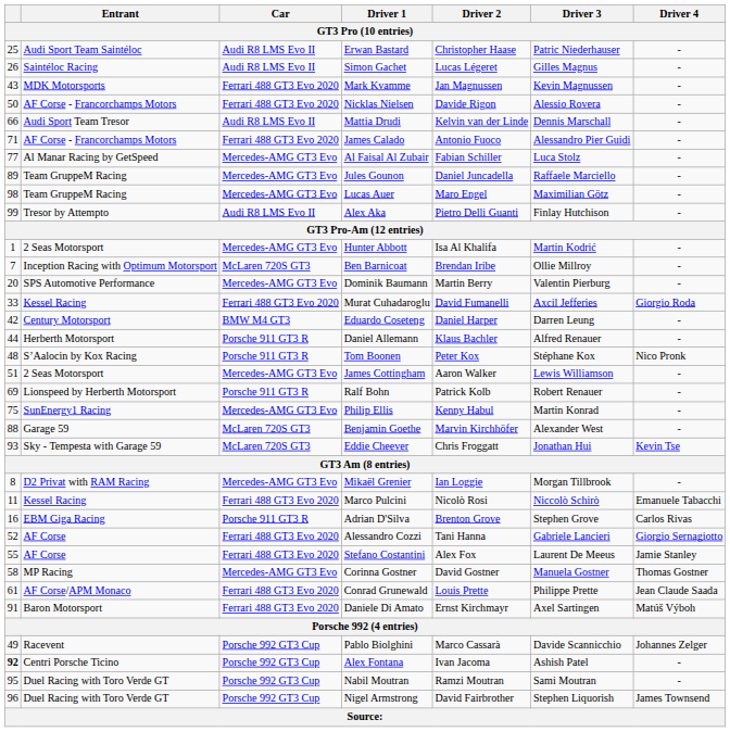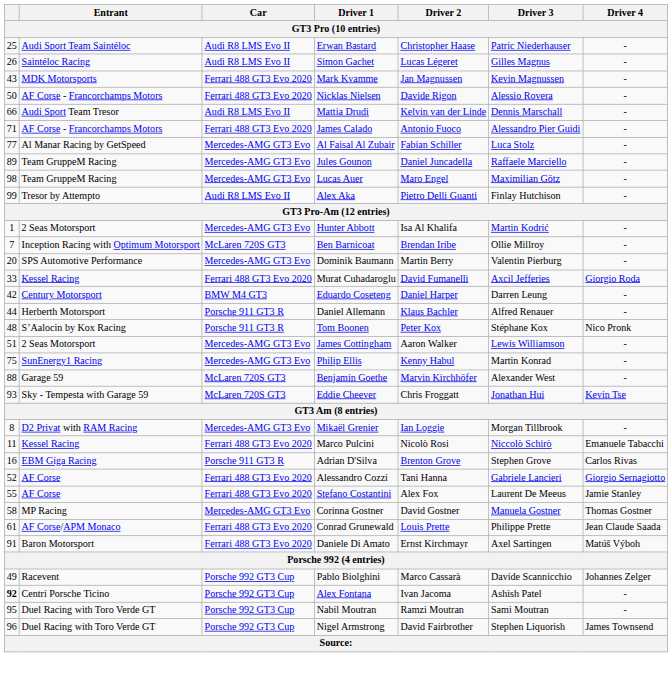 <table class="wikitable" style="font-size: 85%;">
 <tr>
 <th></th>
 <th>Entrant</th>
 <th>Car</th>
 <th>Driver 1</th>
 <th>Driver 2</th>
 <th>Driver 3</th>
 <th>Driver 4</th>
 </tr>
 <tr>
 <th colspan="7">GT3 Pro (10 entries)</th>
 </tr>
 <tr>
 <td align="center">25</td>
 <td> <a href='#'>Audi Sport Team Saintéloc</a></td>
 <td><a href='#'>Audi R8 LMS Evo II</a></td>
 <td> <a href='#'>Erwan Bastard</a></td>
 <td> <a href='#'>Christopher Haase</a></td>
 <td> <a href='#'>Patric Niederhauser</a></td>
 <td align="center">-</td>
 </tr>
 <tr>
 <td align="center">26</td>
 <td> <a href='#'>Saintéloc Racing</a></td>
 <td><a href='#'>Audi R8 LMS Evo II</a></td>
 <td> <a href='#'>Simon Gachet</a></td>
 <td> <a href='#'>Lucas Légeret</a></td>
 <td> <a href='#'>Gilles Magnus</a></td>
 <td align="center">-</td>
 </tr>
 <tr>
 <td align="center">43</td>
 <td> <a href='#'>MDK Motorsports</a></td>
 <td><a href='#'>Ferrari 488 GT3 Evo 2020</a></td>
 <td> <a href='#'>Mark Kvamme</a></td>
 <td> <a href='#'>Jan Magnussen</a></td>
 <td> <a href='#'>Kevin Magnussen</a></td>
 <td align="center">-</td>
 </tr>
 <tr>
 <td align="center">50</td>
 <td> <a href='#'>AF Corse</a> - <a href='#'>Francorchamps Motors</a></td>
 <td><a href='#'>Ferrari 488 GT3 Evo 2020</a></td>
 <td> <a href='#'>Nicklas Nielsen</a></td>
 <td> <a href='#'>Davide Rigon</a></td>
 <td> <a href='#'>Alessio Rovera</a></td>
 <td align="center">-</td>
 </tr>
 <tr>
 <td align="center">66</td>
 <td> <a href='#'>Audi Sport</a> Team Tresor</td>
 <td><a href='#'>Audi R8 LMS Evo II</a></td>
 <td> <a href='#'>Mattia Drudi</a></td>
 <td> <a href='#'>Kelvin van der Linde</a></td>
 <td> <a href='#'>Dennis Marschall</a></td>
 <td align="center">-</td>
 </tr>
 <tr>
 <td align="center">71</td>
 <td> <a href='#'>AF Corse</a> - <a href='#'>Francorchamps Motors</a></td>
 <td><a href='#'>Ferrari 488 GT3 Evo 2020</a></td>
 <td> <a href='#'>James Calado</a></td>
 <td> <a href='#'>Antonio Fuoco</a></td>
 <td> <a href='#'>Alessandro Pier Guidi</a></td>
 <td align="center">-</td>
 </tr>
 <tr>
 <td align="center">77</td>
 <td> Al Manar Racing by GetSpeed</td>
 <td><a href='#'>Mercedes-AMG GT3 Evo</a></td>
 <td> <a href='#'>Al Faisal Al Zubair</a></td>
 <td> <a href='#'>Fabian Schiller</a></td>
 <td> <a href='#'>Luca Stolz</a></td>
 <td align="center">-</td>
 </tr>
 <tr>
 <td align="center">89</td>
 <td> Team GruppeM Racing</td>
 <td><a href='#'>Mercedes-AMG GT3 Evo</a></td>
 <td> <a href='#'>Jules Gounon</a></td>
 <td> <a href='#'>Daniel Juncadella</a></td>
 <td> <a href='#'>Raffaele Marciello</a></td>
 <td align="center">-</td>
 </tr>
 <tr>
 <td align="center">98</td>
 <td> Team GruppeM Racing</td>
 <td><a href='#'>Mercedes-AMG GT3 Evo</a></td>
 <td> <a href='#'>Lucas Auer</a></td>
 <td> <a href='#'>Maro Engel</a></td>
 <td> <a href='#'>Maximilian Götz</a></td>
 <td align="center">-</td>
 </tr>
 <tr>
 <td align="center">99</td>
 <td> Tresor by Attempto</td>
 <td><a href='#'>Audi R8 LMS Evo II</a></td>
 <td> <a href='#'>Alex Aka</a></td>
 <td> <a href='#'>Pietro Delli Guanti</a></td>
 <td> Finlay Hutchison</td>
 <td align="center">-</td>
 </tr>
 <tr>
 <th colspan="7">GT3 Pro-Am (12 entries)</th>
 </tr>
 <tr>
 <td align="center">1</td>
 <td> 2 Seas Motorsport</td>
 <td><a href='#'>Mercedes-AMG GT3 Evo</a></td>
 <td> <a href='#'>Hunter Abbott</a></td>
 <td> Isa Al Khalifa</td>
 <td> <a href='#'>Martin Kodrić</a></td>
 <td align="center">-</td>
 </tr>
 <tr>
 <td align="center">7</td>
 <td> Inception Racing with <a href='#'>Optimum Motorsport</a></td>
 <td><a href='#'>McLaren 720S GT3</a></td>
 <td> <a href='#'>Ben Barnicoat</a></td>
 <td> <a href='#'>Brendan Iribe</a></td>
 <td> Ollie Millroy</td>
 <td align="center">-</td>
 </tr>
 <tr>
 <td align="center">20</td>
 <td> SPS Automotive Performance</td>
 <td><a href='#'>Mercedes-AMG GT3 Evo</a></td>
 <td> Dominik Baumann</td>
 <td> Martin Berry</td>
 <td> Valentin Pierburg</td>
 <td align="center">-</td>
 </tr>
 <tr>
 <td align="center">33</td>
 <td> <a href='#'>Kessel Racing</a></td>
 <td><a href='#'>Ferrari 488 GT3 Evo 2020</a></td>
 <td> Murat Cuhadaroglu</td>
 <td> <a href='#'>David Fumanelli</a></td>
 <td> <a href='#'>Axcil Jefferies</a></td>
 <td> <a href='#'>Giorgio Roda</a></td>
 </tr>
 <tr>
 <td align="center">42</td>
 <td> <a href='#'>Century Motorsport</a></td>
 <td><a href='#'>BMW M4 GT3</a></td>
 <td> <a href='#'>Eduardo Coseteng</a></td>
 <td> <a href='#'>Daniel Harper</a></td>
 <td> Darren Leung</td>
 <td align="center">-</td>
 </tr>
 <tr>
 <td align="center">44</td>
 <td> Herberth Motorsport</td>
 <td><a href='#'>Porsche 911 GT3 R</a></td>
 <td> Daniel Allemann</td>
 <td> <a href='#'>Klaus Bachler</a></td>
 <td> Alfred Renauer</td>
 <td align="center">-</td>
 </tr>
 <tr>
 <td align="center">48</td>
 <td> S’Aalocin by Kox Racing</td>
 <td><a href='#'>Porsche 911 GT3 R</a></td>
 <td> <a href='#'>Tom Boonen</a></td>
 <td> <a href='#'>Peter Kox</a></td>
 <td> Stéphane Kox</td>
 <td> Nico Pronk</td>
 </tr>
 <tr>
 <td align="center">51</td>
 <td> 2 Seas Motorsport</td>
 <td><a href='#'>Mercedes-AMG GT3 Evo</a></td>
 <td> <a href='#'>James Cottingham</a></td>
 <td> Aaron Walker</td>
 <td> <a href='#'>Lewis Williamson</a></td>
 <td align="center">-</td>
 </tr>
 <tr>
-<td align="center">69</td>
-<td> Lionspeed by Herberth Motorsport</td>
-<td><a href='#'>Porsche 911 GT3 R</a></td>
-<td> Ralf Bohn</td>
-<td> Patrick Kolb</td>
-<td> Robert Renauer</td>
-<td align="center">-</td>
-</tr>
-<tr>
 <td align="center">75</td>
 <td> <a href='#'>SunEnergy1 Racing</a></td>
 <td><a href='#'>Mercedes-AMG GT3 Evo</a></td>
 <td> <a href='#'>Philip Ellis</a></td>
 <td> <a href='#'>Kenny Habul</a></td>
 <td> Martin Konrad</td>
 <td align="center">-</td>
 </tr>
 <tr>
 <td align="center">88</td>
 <td> Garage 59</td>
 <td><a href='#'>McLaren 720S GT3</a></td>
 <td> <a href='#'>Benjamin Goethe</a></td>
 <td> <a href='#'>Marvin Kirchhöfer</a></td>
 <td> Alexander West</td>
 <td align="center">-</td>
 </tr>
 <tr>
 <td align="center">93</td>
 <td> Sky - Tempesta with Garage 59</td>
 <td><a href='#'>McLaren 720S GT3</a></td>
 <td> <a href='#'>Eddie Cheever</a></td>
 <td> Chris Froggatt</td>
 <td> <a href='#'>Jonathan Hui</a></td>
 <td> <a href='#'>Kevin Tse</a></td>
 </tr>
 <tr>
 <th colspan="7">GT3 Am (8 entries)</th>
 </tr>
 <tr>
 <td align="center">8</td>
 <td> <a href='#'>D2 Privat</a> with <a href='#'>RAM Racing</a></td>
 <td><a href='#'>Mercedes-AMG GT3 Evo</a></td>
 <td> <a href='#'>Mikaël Grenier</a></td>
 <td> <a href='#'>Ian Loggie</a></td>
 <td> Morgan Tillbrook</td>
 <td align="center">-</td>
 </tr>
 <tr>
 <td align="center">11</td>
 <td> <a href='#'>Kessel Racing</a></td>
 <td><a href='#'>Ferrari 488 GT3 Evo 2020</a></td>
 <td> Marco Pulcini</td>
 <td> Nicolò Rosi</td>
 <td> <a href='#'>Niccolò Schirò</a></td>
 <td> Emanuele Tabacchi</td>
 </tr>
 <tr>
 <td align="center">16</td>
 <td> <a href='#'>EBM Giga Racing</a></td>
 <td><a href='#'>Porsche 911 GT3 R</a></td>
 <td> Adrian D'Silva</td>
 <td> <a href='#'>Brenton Grove</a></td>
 <td> Stephen Grove</td>
 <td> Carlos Rivas</td>
 </tr>
 <tr>
 <td align="center">52</td>
 <td> <a href='#'>AF Corse</a></td>
 <td><a href='#'>Ferrari 488 GT3 Evo 2020</a></td>
 <td> Alessandro Cozzi</td>
 <td> Tani Hanna</td>
 <td> <a href='#'>Gabriele Lancieri</a></td>
 <td> <a href='#'>Giorgio Sernagiotto</a></td>
 </tr>
 <tr>
 <td align="center">55</td>
 <td> <a href='#'>AF Corse</a></td>
 <td><a href='#'>Ferrari 488 GT3 Evo 2020</a></td>
 <td> <a href='#'>Stefano Costantini</a></td>
 <td> Alex Fox</td>
 <td> Laurent De Meeus</td>
 <td> Jamie Stanley</td>
 </tr>
 <tr>
 <td align="center">58</td>
 <td> MP Racing</td>
 <td><a href='#'>Mercedes-AMG GT3 Evo</a></td>
 <td> Corinna Gostner</td>
 <td> David Gostner</td>
 <td> <a href='#'>Manuela Gostner</a></td>
 <td> Thomas Gostner</td>
 </tr>
 <tr>
 <td align="center">61</td>
 <td> <a href='#'>AF Corse</a>/<a href='#'>APM Monaco</a></td>
 <td><a href='#'>Ferrari 488 GT3 Evo 2020</a></td>
 <td> Conrad Grunewald</td>
 <td> <a href='#'>Louis Prette</a></td>
 <td> Philippe Prette</td>
 <td> Jean Claude Saada</td>
 </tr>
 <tr>
 <td align="center">91</td>
 <td> Baron Motorsport</td>
 <td><a href='#'>Ferrari 488 GT3 Evo 2020</a></td>
 <td> Daniele Di Amato</td>
 <td> Ernst Kirchmayr</td>
 <td> Axel Sartingen</td>
 <td> Matúš Výboh</td>
 </tr>
 <tr>
 <th colspan="7">Porsche 992 (4 entries)</th>
 </tr>
 <tr>
 <td align="center">49</td>
 <td> Racevent</td>
 <td><a href='#'>Porsche 992 GT3 Cup</a></td>
 <td> Pablo Biolghini</td>
 <td> Marco Cassarà</td>
 <td> Davide Scannicchio</td>
 <td> Johannes Zelger</td>
 </tr>
 <tr>
 <td align="center"><strong>92</strong></td>
 <td> Centri Porsche Ticino</td>
 <td><a href='#'>Porsche 992 GT3 Cup</a></td>
 <td> <a href='#'>Alex Fontana</a></td>
 <td> Ivan Jacoma</td>
 <td> Ashish Patel</td>
 <td align="center">-</td>
 </tr>
 <tr>
 <td align="center">95</td>
 <td> Duel Racing with Toro Verde GT</td>
 <td><a href='#'>Porsche 992 GT3 Cup</a></td>
 <td> Nabil Moutran</td>
 <td> Ramzi Moutran</td>
 <td> Sami Moutran</td>
 <td align="center">-</td>
 </tr>
 <tr>
 <td align="center">96</td>
 <td> Duel Racing with Toro Verde GT</td>
 <td><a href='#'>Porsche 992 GT3 Cup</a></td>
 <td> Nigel Armstrong</td>
 <td> David Fairbrother</td>
 <td> Stephen Liquorish</td>
 <td> James Townsend</td>
 </tr>
 <tr>
 <th colspan="7">Source: </th>
 </tr>
 </table>
